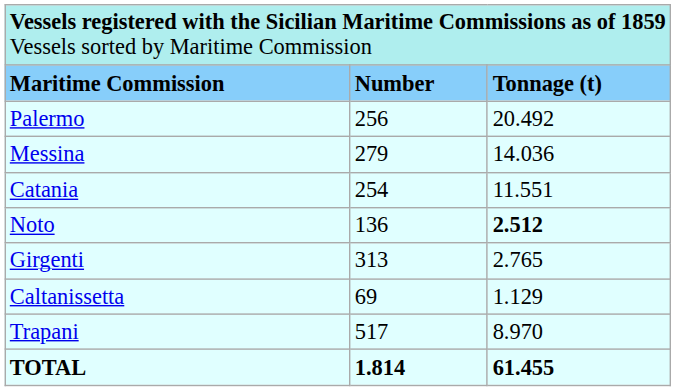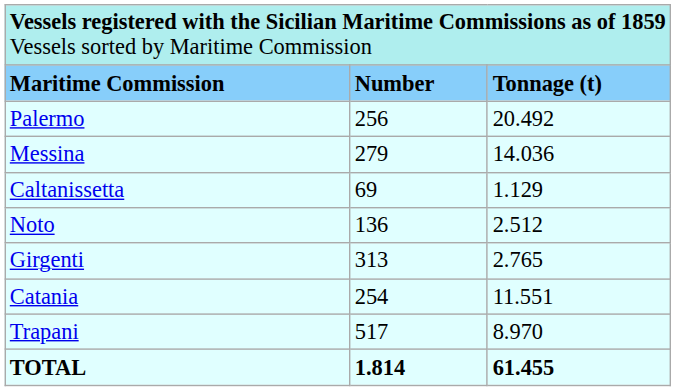 <table class="wikitable" style="margin:auto;clear:both;">
 <tr style="background-color:paleturquoise">
 <td colspan="3"><div><strong>Vessels registered with the Sicilian Maritime Commissions as of 1859</strong><br>Vessels sorted by Maritime Commission</div></td>
 </tr>
 <tr style="background-color:lightskyblue">
 <td><div><strong>Maritime Commission</strong></div></td>
 <td><div><strong>Number</strong></div></td>
 <td><div><strong>Tonnage (t)</strong></div></td>
 </tr>
 <tr style="background-color:lightcyan">
 <td><a href='#'>Palermo</a></td>
 <td>256</td>
 <td>20.492</td>
 </tr>
 <tr style="background-color:lightcyan">
 <td><a href='#'>Messina</a></td>
 <td>279</td>
 <td>14.036</td>
 </tr>
 <tr style="background-color:lightcyan">
-<td><a href='#'>Catania</a></td>
-<td>254</td>
-<td>11.551</td>
+<td><a href='#'>Caltanissetta</a></td>
+<td>69</td>
+<td>1.129</td>
 </tr>
 <tr style="background-color:lightcyan">
 <td><a href='#'>Noto</a></td>
 <td>136</td>
-<td><strong>2.512</strong></td>
+<td>2.512</td>
 </tr>
 <tr style="background-color:lightcyan">
 <td><a href='#'>Girgenti</a></td>
 <td>313</td>
 <td>2.765</td>
 </tr>
 <tr style="background-color:lightcyan">
-<td><a href='#'>Caltanissetta</a></td>
-<td>69</td>
-<td>1.129</td>
+<td><a href='#'>Catania</a></td>
+<td>254</td>
+<td>11.551</td>
 </tr>
 <tr style="background-color:lightcyan">
 <td><a href='#'>Trapani</a></td>
 <td>517</td>
 <td>8.970</td>
 </tr>
 <tr style="background-color:lightcyan">
 <td><strong>TOTAL</strong></td>
 <td><strong>1.814</strong></td>
 <td><strong>61.455</strong></td>
 </tr>
 </table>
